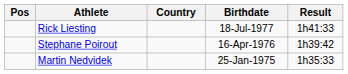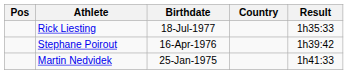 <table class="wikitable"  style="text-align:center; width:60%;">
 <tr>
 <th>Pos</th>
 <th>Athlete</th>
+<th>Birthdate</th>
 <th>Country</th>
-<th>Birthdate</th>
 <th>Result</th>
 </tr>
 <tr>
 <td align=center></td>
 <td align=left><a href='#'>Rick Liesting</a></td>
+<td>18-Jul-1977</td>
 <td align=left></td>
-<td>18-Jul-1977</td>
-<td>1h41:33</td>
+<td>1h35:33</td>
 </tr>
 <tr>
 <td align=center></td>
 <td align=left><a href='#'>Stephane Poirout</a></td>
+<td>16-Apr-1976</td>
 <td align=left></td>
-<td>16-Apr-1976</td>
 <td>1h39:42</td>
 </tr>
 <tr>
 <td align=center></td>
 <td align=left><a href='#'>Martin Nedvidek</a></td>
+<td>25-Jan-1975</td>
 <td align=left></td>
-<td>25-Jan-1975</td>
-<td>1h35:33</td>
+<td>1h41:33</td>
 </tr>
 </table>
